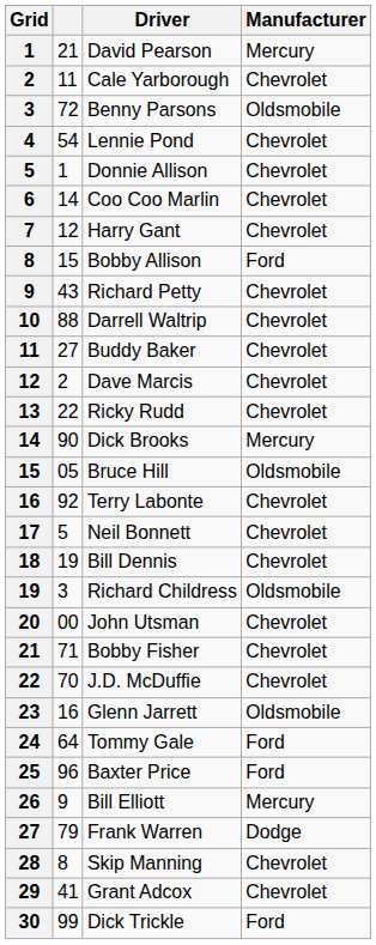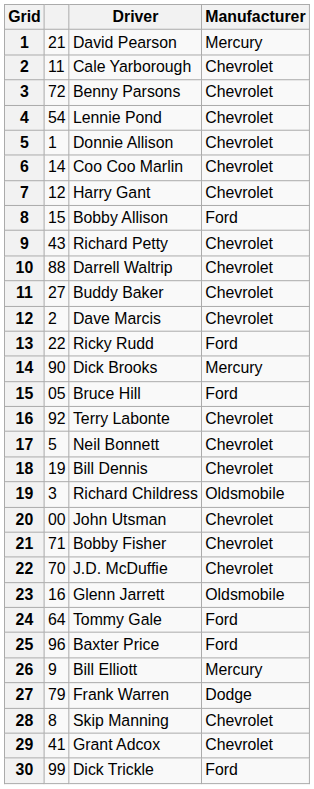 <table class="wikitable">
 <tr>
 <th>Grid</th>
 <th></th>
 <th>Driver</th>
 <th>Manufacturer</th>
 </tr>
 <tr>
 <th>1</th>
 <td>21</td>
 <td>David Pearson</td>
 <td>Mercury</td>
 </tr>
 <tr>
 <th>2</th>
 <td>11</td>
 <td>Cale Yarborough</td>
 <td>Chevrolet</td>
 </tr>
 <tr>
 <th>3</th>
 <td>72</td>
 <td>Benny Parsons</td>
-<td>Oldsmobile</td>
+<td>Chevrolet</td>
 </tr>
 <tr>
 <th>4</th>
 <td>54</td>
 <td>Lennie Pond</td>
 <td>Chevrolet</td>
 </tr>
 <tr>
 <th>5</th>
 <td>1</td>
 <td>Donnie Allison</td>
 <td>Chevrolet</td>
 </tr>
 <tr>
 <th>6</th>
 <td>14</td>
 <td>Coo Coo Marlin</td>
 <td>Chevrolet</td>
 </tr>
 <tr>
 <th>7</th>
 <td>12</td>
 <td>Harry Gant</td>
 <td>Chevrolet</td>
 </tr>
 <tr>
 <th>8</th>
 <td>15</td>
 <td>Bobby Allison</td>
 <td>Ford</td>
 </tr>
 <tr>
 <th>9</th>
 <td>43</td>
 <td>Richard Petty</td>
 <td>Chevrolet</td>
 </tr>
 <tr>
 <th>10</th>
 <td>88</td>
 <td>Darrell Waltrip</td>
 <td>Chevrolet</td>
 </tr>
 <tr>
 <th>11</th>
 <td>27</td>
 <td>Buddy Baker</td>
 <td>Chevrolet</td>
 </tr>
 <tr>
 <th>12</th>
 <td>2</td>
 <td>Dave Marcis</td>
 <td>Chevrolet</td>
 </tr>
 <tr>
 <th>13</th>
 <td>22</td>
 <td>Ricky Rudd</td>
-<td>Chevrolet</td>
+<td>Ford</td>
 </tr>
 <tr>
 <th>14</th>
 <td>90</td>
 <td>Dick Brooks</td>
 <td>Mercury</td>
 </tr>
 <tr>
 <th>15</th>
 <td>05</td>
 <td>Bruce Hill</td>
-<td>Oldsmobile</td>
+<td>Ford</td>
 </tr>
 <tr>
 <th>16</th>
 <td>92</td>
 <td>Terry Labonte</td>
 <td>Chevrolet</td>
 </tr>
 <tr>
 <th>17</th>
 <td>5</td>
 <td>Neil Bonnett</td>
 <td>Chevrolet</td>
 </tr>
 <tr>
 <th>18</th>
 <td>19</td>
 <td>Bill Dennis</td>
 <td>Chevrolet</td>
 </tr>
 <tr>
 <th>19</th>
 <td>3</td>
 <td>Richard Childress</td>
 <td>Oldsmobile</td>
 </tr>
 <tr>
 <th>20</th>
 <td>00</td>
 <td>John Utsman</td>
 <td>Chevrolet</td>
 </tr>
 <tr>
 <th>21</th>
 <td>71</td>
 <td>Bobby Fisher</td>
 <td>Chevrolet</td>
 </tr>
 <tr>
 <th>22</th>
 <td>70</td>
 <td>J.D. McDuffie</td>
 <td>Chevrolet</td>
 </tr>
 <tr>
 <th>23</th>
 <td>16</td>
 <td>Glenn Jarrett</td>
 <td>Oldsmobile</td>
 </tr>
 <tr>
 <th>24</th>
 <td>64</td>
 <td>Tommy Gale</td>
 <td>Ford</td>
 </tr>
 <tr>
 <th>25</th>
 <td>96</td>
 <td>Baxter Price</td>
 <td>Ford</td>
 </tr>
 <tr>
 <th>26</th>
 <td>9</td>
 <td>Bill Elliott</td>
 <td>Mercury</td>
 </tr>
 <tr>
 <th>27</th>
 <td>79</td>
 <td>Frank Warren</td>
 <td>Dodge</td>
 </tr>
 <tr>
 <th>28</th>
 <td>8</td>
 <td>Skip Manning</td>
 <td>Chevrolet</td>
 </tr>
 <tr>
 <th>29</th>
 <td>41</td>
 <td>Grant Adcox</td>
 <td>Chevrolet</td>
 </tr>
 <tr>
 <th>30</th>
 <td>99</td>
 <td>Dick Trickle</td>
 <td>Ford</td>
 </tr>
 </table>
